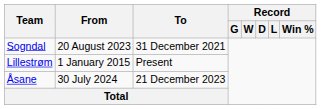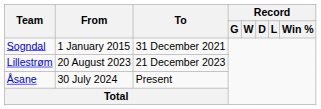 <table class="wikitable" style="text-align: center">
 <tr>
 <th rowspan="2">Team</th>
 <th rowspan="2">From</th>
 <th rowspan="2">To</th>
 <th colspan="5">Record</th>
 </tr>
 <tr>
 <th>G</th>
 <th>W</th>
 <th>D</th>
 <th>L</th>
 <th>Win %</th>
 </tr>
 <tr>
 <td align=left><a href='#'>Sogndal</a></td>
-<td align=left>20 August 2023</td>
+<td align=left>1 January 2015</td>
 <td align=left>31 December 2021<br></td>
 </tr>
 <tr>
 <td align=left><a href='#'>Lillestrøm</a></td>
-<td align=left>1 January 2015</td>
-<td align=left>Present<br></td>
+<td align=left>20 August 2023</td>
+<td align=left>21 December 2023<br></td>
 </tr>
 <tr>
 <td align=left><a href='#'> Åsane</a></td>
 <td align=left>30 July 2024</td>
-<td align=left>21 December 2023<br></td>
+<td align=left>Present<br></td>
 </tr>
 <tr>
 <th colspan="3">Total<br></th>
 </tr>
 </table>
